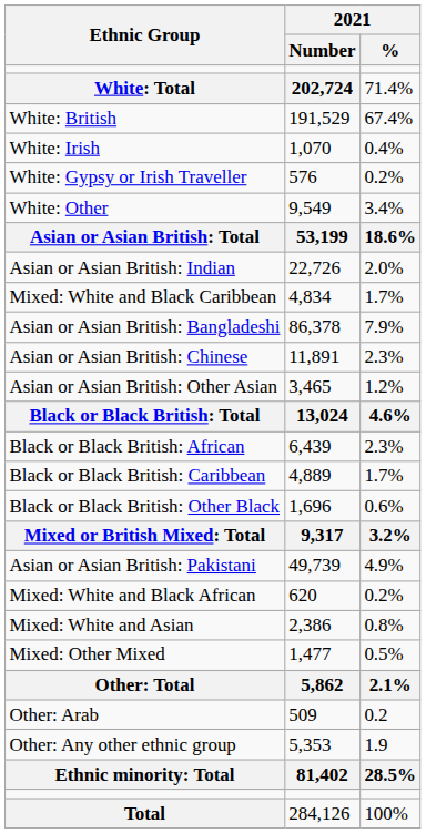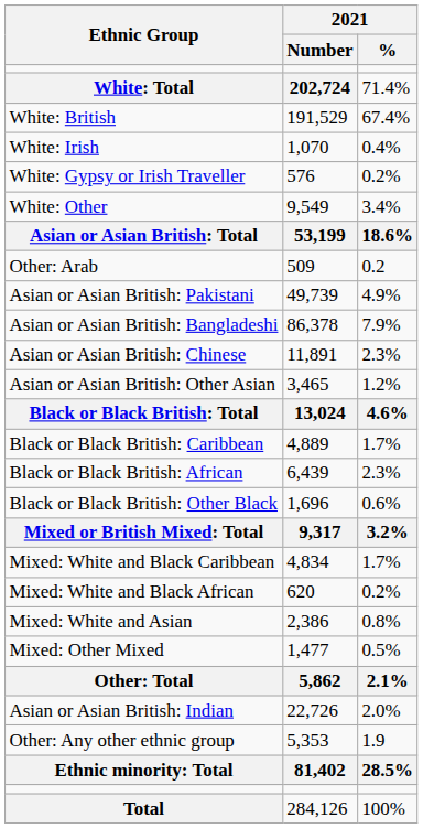 <table class="wikitable sortable">
 <tr>
 <th rowspan="2">Ethnic Group</th>
 <th colspan="2">2021</th>
 </tr>
 <tr>
 <th>Number</th>
 <th>%</th>
 </tr>
 <tr>
 <td></td>
 <td></td>
 <td></td>
 </tr>
 <tr>
 <th><a href='#'>White</a>: Total</th>
 <th>202,724</th>
 <td>71.4%</td>
 </tr>
 <tr>
 <td>White: <a href='#'>British</a></td>
 <td>191,529</td>
 <td>67.4%</td>
 </tr>
 <tr>
 <td>White: <a href='#'>Irish</a></td>
 <td>1,070</td>
 <td>0.4%</td>
 </tr>
 <tr>
 <td>White: <a href='#'>Gypsy or Irish Traveller</a></td>
 <td>576</td>
 <td>0.2%</td>
 </tr>
 <tr>
 <td>White: <a href='#'>Other</a></td>
 <td>9,549</td>
 <td>3.4%</td>
 </tr>
 <tr>
 <th><a href='#'>Asian or Asian British</a>: Total</th>
 <th>53,199</th>
 <th>18.6%</th>
 </tr>
 <tr>
-<td>Asian or Asian British: <a href='#'>Indian</a></td>
-<td>22,726</td>
-<td>2.0%</td>
+<td>Other: Arab</td>
+<td>509</td>
+<td>0.2</td>
 </tr>
 <tr>
-<td>Mixed: White and Black Caribbean</td>
-<td>4,834</td>
-<td>1.7%</td>
+<td>Asian or Asian British: <a href='#'>Pakistani</a></td>
+<td>49,739</td>
+<td>4.9%</td>
 </tr>
 <tr>
 <td>Asian or Asian British: <a href='#'>Bangladeshi</a></td>
 <td>86,378</td>
 <td>7.9%</td>
 </tr>
 <tr>
 <td>Asian or Asian British: <a href='#'>Chinese</a></td>
 <td>11,891</td>
 <td>2.3%</td>
 </tr>
 <tr>
 <td>Asian or Asian British: Other Asian</td>
 <td>3,465</td>
 <td>1.2%</td>
 </tr>
 <tr>
 <th><a href='#'>Black or Black British</a>: Total</th>
 <th>13,024</th>
 <th>4.6%</th>
 </tr>
 <tr>
+<td>Black or Black British: <a href='#'>Caribbean</a></td>
+<td>4,889</td>
+<td>1.7%</td>
+</tr>
+<tr>
 <td>Black or Black British: <a href='#'>African</a></td>
 <td>6,439</td>
 <td>2.3%</td>
-</tr>
-<tr>
-<td>Black or Black British: <a href='#'>Caribbean</a></td>
-<td>4,889</td>
-<td>1.7%</td>
 </tr>
 <tr>
 <td>Black or Black British: <a href='#'>Other Black</a></td>
 <td>1,696</td>
 <td>0.6%</td>
 </tr>
 <tr>
 <th><a href='#'>Mixed or British Mixed</a>: Total</th>
 <th>9,317</th>
 <th>3.2%</th>
 </tr>
 <tr>
-<td>Asian or Asian British: <a href='#'>Pakistani</a></td>
-<td>49,739</td>
-<td>4.9%</td>
+<td>Mixed: White and Black Caribbean</td>
+<td>4,834</td>
+<td>1.7%</td>
 </tr>
 <tr>
 <td>Mixed: White and Black African</td>
 <td>620</td>
 <td>0.2%</td>
 </tr>
 <tr>
 <td>Mixed: White and Asian</td>
 <td>2,386</td>
 <td>0.8%</td>
 </tr>
 <tr>
 <td>Mixed: Other Mixed</td>
 <td>1,477</td>
 <td>0.5%</td>
 </tr>
 <tr>
 <th>Other: Total</th>
 <th>5,862</th>
 <th>2.1%</th>
 </tr>
 <tr>
-<td>Other: Arab</td>
-<td>509</td>
-<td>0.2</td>
+<td>Asian or Asian British: <a href='#'>Indian</a></td>
+<td>22,726</td>
+<td>2.0%</td>
 </tr>
 <tr>
 <td>Other: Any other ethnic group</td>
 <td>5,353</td>
 <td>1.9</td>
 </tr>
 <tr>
 <th>Ethnic minority: Total</th>
 <th>81,402</th>
 <th>28.5%</th>
 </tr>
 <tr>
 <td></td>
 <td></td>
 <td></td>
 </tr>
 <tr>
 <th>Total</th>
 <td>284,126</td>
 <td>100%</td>
 </tr>
 </table>
